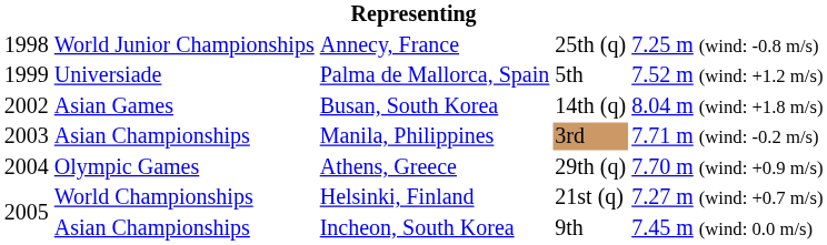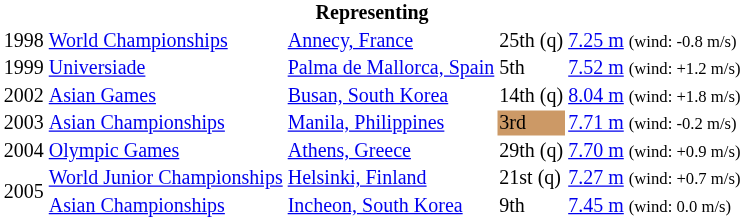 <table>
 <tr>
 <th colspan="5">Representing </th>
 </tr>
 <tr>
 <td>1998</td>
-<td><a href='#'>World Junior Championships</a></td>
+<td><a href='#'>World Championships</a></td>
 <td><a href='#'>Annecy, France</a></td>
 <td>25th (q)</td>
 <td><a href='#'>7.25 m</a> <small>(wind: -0.8 m/s)</small></td>
 </tr>
 <tr>
 <td>1999</td>
 <td><a href='#'>Universiade</a></td>
 <td><a href='#'>Palma de Mallorca, Spain</a></td>
 <td>5th</td>
 <td><a href='#'>7.52 m</a> <small>(wind: +1.2 m/s)</small></td>
 </tr>
 <tr>
 <td>2002</td>
 <td><a href='#'>Asian Games</a></td>
 <td><a href='#'>Busan, South Korea</a></td>
 <td>14th (q)</td>
 <td><a href='#'>8.04 m</a> <small>(wind: +1.8 m/s)</small></td>
 </tr>
 <tr>
 <td>2003</td>
 <td><a href='#'>Asian Championships</a></td>
 <td><a href='#'>Manila, Philippines</a></td>
 <td bgcolor="cc9966">3rd</td>
 <td><a href='#'>7.71 m</a> <small>(wind: -0.2 m/s)</small></td>
 </tr>
 <tr>
 <td>2004</td>
 <td><a href='#'>Olympic Games</a></td>
 <td><a href='#'>Athens, Greece</a></td>
 <td>29th (q)</td>
 <td><a href='#'>7.70 m</a> <small>(wind: +0.9 m/s)</small></td>
 </tr>
 <tr>
 <td rowspan=2>2005</td>
-<td><a href='#'>World Championships</a></td>
+<td><a href='#'>World Junior Championships</a></td>
 <td><a href='#'>Helsinki, Finland</a></td>
 <td>21st (q)</td>
 <td><a href='#'>7.27 m</a> <small>(wind: +0.7 m/s)</small></td>
 </tr>
 <tr>
 <td><a href='#'>Asian Championships</a></td>
 <td><a href='#'>Incheon, South Korea</a></td>
 <td>9th</td>
 <td><a href='#'>7.45 m</a> <small>(wind: 0.0 m/s)</small></td>
 </tr>
 </table>
